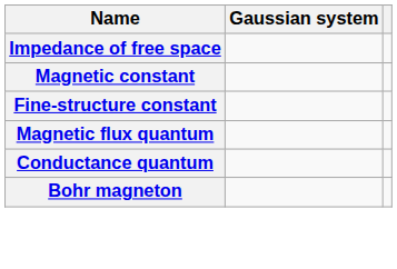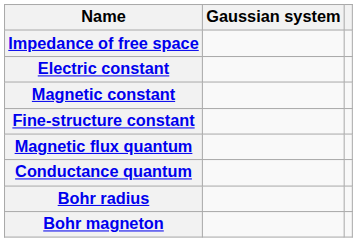 <table class="wikitable plainrowheaders">
 <tr>
 <th scope="col">Name</th>
 <th scope="col">Gaussian system</th>
 <th scope="col"></th>
 </tr>
 <tr>
 <th scope="row"><a href='#'>Impedance of free space</a></th>
+<td></td>
+<td></td>
+</tr>
+<tr>
+<th scope="row"><a href='#'>Electric constant</a></th>
 <td></td>
 <td></td>
 </tr>
 <tr>
 <th scope="row"><a href='#'>Magnetic constant</a></th>
 <td></td>
 <td></td>
 </tr>
 <tr>
 <th scope="row"><a href='#'>Fine-structure constant</a></th>
 <td></td>
 <td></td>
 </tr>
 <tr>
 <th scope="row"><a href='#'>Magnetic flux quantum</a></th>
 <td></td>
 <td></td>
 </tr>
 <tr>
 <th scope="row"><a href='#'>Conductance quantum</a></th>
 <td></td>
 <td></td>
 </tr>
 <tr>
+<th scope="row"><a href='#'>Bohr radius</a></th>
+<td></td>
+<td></td>
+</tr>
+<tr>
 <th scope="row"><a href='#'>Bohr magneton</a></th>
 <td></td>
 <td></td>
 </tr>
 </table>
